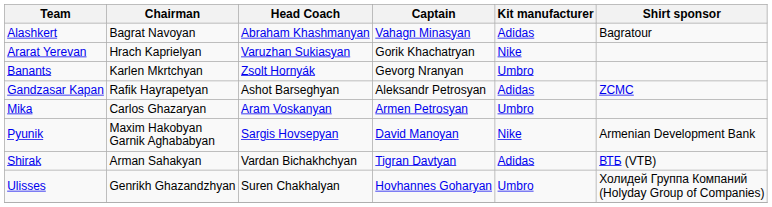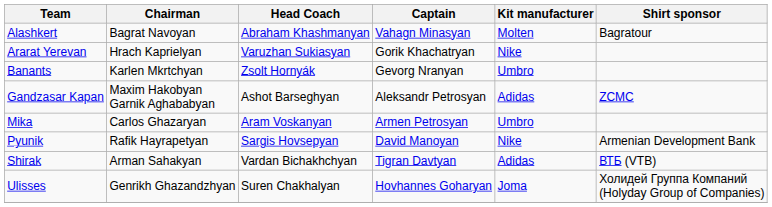 <table class="wikitable sortable" style="text-align: left;">
 <tr>
 <th>Team</th>
 <th>Chairman</th>
 <th>Head Coach</th>
 <th>Captain</th>
 <th>Kit manufacturer</th>
 <th>Shirt sponsor</th>
 </tr>
 <tr>
 <td><a href='#'>Alashkert</a></td>
 <td> Bagrat Navoyan</td>
 <td> <a href='#'>Abraham Khashmanyan</a></td>
 <td> <a href='#'>Vahagn Minasyan</a></td>
-<td><a href='#'>Adidas</a></td>
+<td><a href='#'>Molten</a></td>
 <td>Bagratour</td>
 </tr>
 <tr>
 <td><a href='#'>Ararat Yerevan</a></td>
 <td> Hrach Kaprielyan</td>
 <td> <a href='#'>Varuzhan Sukiasyan</a></td>
 <td> Gorik Khachatryan</td>
 <td><a href='#'>Nike</a></td>
 <td></td>
 </tr>
 <tr>
 <td><a href='#'>Banants</a></td>
 <td> Karlen Mkrtchyan</td>
 <td> <a href='#'>Zsolt Hornyák</a></td>
 <td> Gevorg Nranyan</td>
 <td><a href='#'>Umbro</a></td>
 <td></td>
 </tr>
 <tr>
 <td><a href='#'>Gandzasar Kapan</a></td>
-<td> Rafik Hayrapetyan</td>
+<td> Maxim Hakobyan<br> Garnik Aghababyan</td>
 <td> Ashot Barseghyan</td>
 <td> Aleksandr Petrosyan</td>
 <td><a href='#'>Adidas</a></td>
 <td><a href='#'>ZCMC</a></td>
 </tr>
 <tr>
 <td><a href='#'>Mika</a></td>
 <td> Carlos Ghazaryan</td>
 <td> <a href='#'>Aram Voskanyan</a></td>
 <td> <a href='#'>Armen Petrosyan</a></td>
 <td><a href='#'>Umbro</a></td>
 <td></td>
 </tr>
 <tr>
 <td><a href='#'>Pyunik</a></td>
-<td> Maxim Hakobyan<br> Garnik Aghababyan</td>
+<td> Rafik Hayrapetyan</td>
 <td> <a href='#'>Sargis Hovsepyan</a></td>
 <td> <a href='#'>David Manoyan</a></td>
 <td><a href='#'>Nike</a></td>
 <td>Armenian Development Bank</td>
 </tr>
 <tr>
 <td><a href='#'>Shirak</a></td>
 <td> Arman Sahakyan</td>
 <td> Vardan Bichakhchyan</td>
 <td> <a href='#'>Tigran Davtyan</a></td>
 <td><a href='#'>Adidas</a></td>
 <td><a href='#'>ВТБ</a> (VTB)</td>
 </tr>
 <tr>
 <td><a href='#'>Ulisses</a></td>
 <td> Genrikh Ghazandzhyan</td>
 <td> Suren Chakhalyan</td>
 <td> <a href='#'>Hovhannes Goharyan</a></td>
-<td><a href='#'>Umbro</a></td>
+<td><a href='#'>Joma</a></td>
 <td>Холидей Группа Компаний<br>(Holyday Group of Companies)</td>
 </tr>
 <tr>
 </tr>
 </table>
